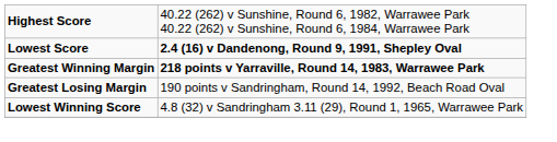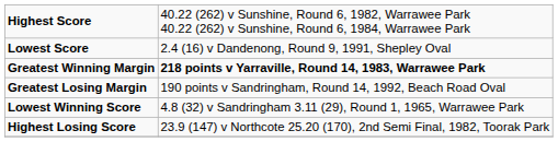 <table class="wikitable">
 <tr>
 <td><strong>Highest Score</strong></td>
 <td>40.22 (262) v Sunshine, Round 6, 1982, Warrawee Park<br>40.22 (262) v Sunshine, Round 6, 1984, Warrawee Park</td>
 </tr>
 <tr>
 <td><strong>Lowest Score</strong></td>
-<td><strong>2.4 (16) v Dandenong, Round 9, 1991, Shepley Oval</strong></td>
+<td>2.4 (16) v Dandenong, Round 9, 1991, Shepley Oval</td>
 </tr>
 <tr>
 <td><strong>Greatest Winning Margin</strong></td>
 <td><strong>218 points v Yarraville, Round 14, 1983, Warrawee Park</strong></td>
 </tr>
 <tr>
 <td><strong>Greatest Losing Margin</strong></td>
 <td>190 points v Sandringham, Round 14, 1992, Beach Road Oval</td>
 </tr>
 <tr>
 <td><strong>Lowest Winning Score</strong></td>
 <td>4.8 (32) v Sandringham 3.11 (29), Round 1, 1965, Warrawee Park</td>
 </tr>
 <tr>
+<td><strong>Highest Losing Score</strong></td>
+<td>23.9 (147) v Northcote 25.20 (170), 2nd Semi Final, 1982, Toorak Park</td>
+</tr>
+<tr>
 </tr>
 </table>
